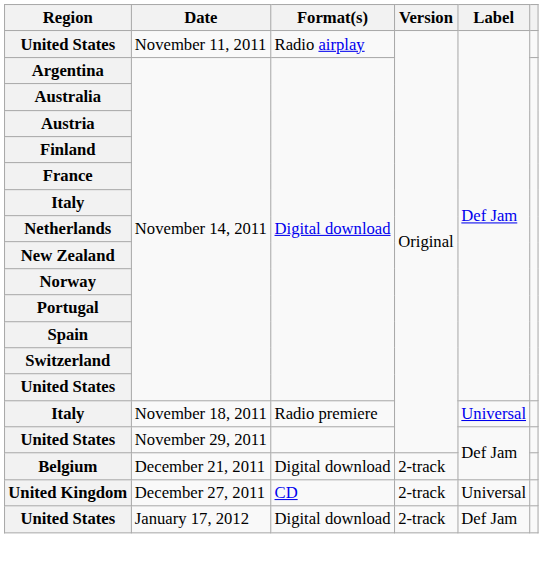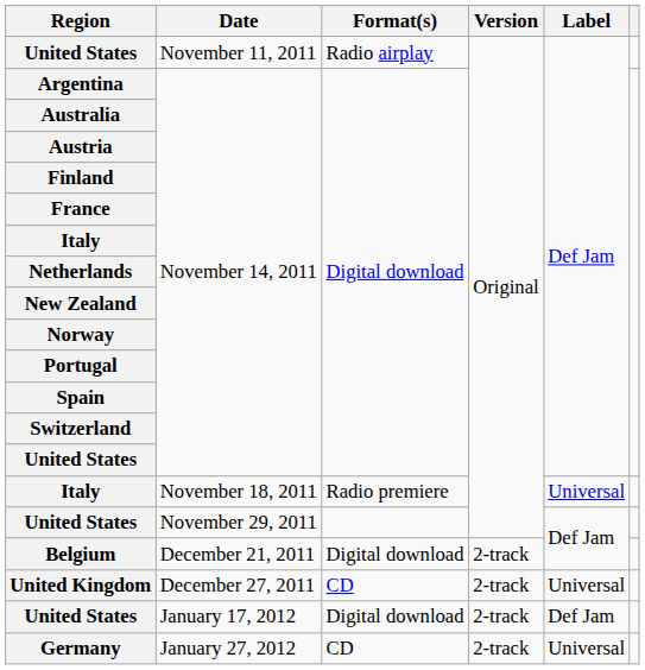 <table class="wikitable plainrowheaders">
 <tr>
 <th scope="col">Region</th>
 <th scope="col">Date</th>
 <th scope="col">Format(s)</th>
 <th scope="col">Version</th>
 <th scope="col">Label</th>
 <th scope="col"></th>
 </tr>
 <tr>
 <th scope="row">United States</th>
 <td>November 11, 2011</td>
 <td>Radio <a href='#'>airplay</a></td>
 <td rowspan="16">Original</td>
 <td rowspan="14"><a href='#'>Def Jam</a></td>
 <td align="center"></td>
 </tr>
 <tr>
 <th scope="row">Argentina</th>
 <td rowspan="13">November 14, 2011</td>
 <td rowspan="13"><a href='#'>Digital download</a></td>
 <td align="center" rowspan="13"></td>
 </tr>
 <tr>
 <th scope="row">Australia</th>
 </tr>
 <tr>
 <th scope="row">Austria</th>
 </tr>
 <tr>
 <th scope="row">Finland</th>
 </tr>
 <tr>
 <th scope="row">France</th>
 </tr>
 <tr>
 <th scope="row">Italy</th>
 </tr>
 <tr>
 <th scope="row">Netherlands</th>
 </tr>
 <tr>
 <th scope="row">New Zealand</th>
 </tr>
 <tr>
 <th scope="row">Norway</th>
 </tr>
 <tr>
 <th scope="row">Portugal</th>
 </tr>
 <tr>
 <th scope="row">Spain</th>
 </tr>
 <tr>
 <th scope="row">Switzerland</th>
 </tr>
 <tr>
 <th scope="row">United States</th>
 </tr>
 <tr>
 <th scope="row">Italy</th>
 <td>November 18, 2011</td>
 <td>Radio premiere</td>
 <td><a href='#'>Universal</a></td>
 <td align="center"></td>
 </tr>
 <tr>
 <th scope="row">United States</th>
 <td>November 29, 2011</td>
 <td></td>
 <td rowspan="2">Def Jam</td>
 <td align="center"></td>
 </tr>
 <tr>
 <th scope="row">Belgium</th>
 <td>December 21, 2011</td>
 <td>Digital download</td>
 <td>2-track</td>
 <td align="center"></td>
 </tr>
 <tr>
 <th scope="row">United Kingdom</th>
 <td>December 27, 2011</td>
 <td><a href='#'>CD</a></td>
 <td>2-track</td>
 <td>Universal</td>
 <td align="center"></td>
 </tr>
 <tr>
 <th scope="row">United States</th>
 <td>January 17, 2012</td>
 <td>Digital download</td>
 <td>2-track</td>
 <td>Def Jam</td>
 <td align="center"></td>
 </tr>
+<tr>
+<th scope="row">Germany</th>
+<td>January 27, 2012</td>
+<td>CD</td>
+<td>2-track</td>
+<td>Universal</td>
+<td align="center"></td>
+</tr>
 </table>
